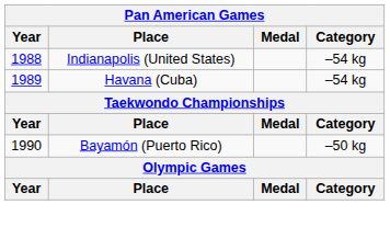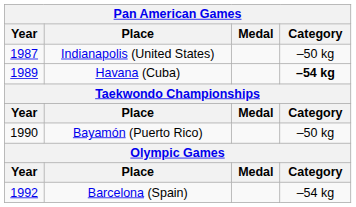 <table class="wikitable center col2izq" style="text-align:center;width:445px;">
 <tr>
 <th colspan="4"><a href='#'>Pan American Games</a></th>
 </tr>
 <tr>
 <th>Year</th>
 <th>Place</th>
 <th>Medal</th>
 <th>Category</th>
 </tr>
 <tr>
-<td><a href='#'>1988</a></td>
+<td><a href='#'>1987</a></td>
 <td><a href='#'>Indianapolis</a> (United States)</td>
 <td></td>
-<td>–54 kg</td>
+<td>–50 kg</td>
 </tr>
 <tr>
 <td><a href='#'>1989</a></td>
 <td><a href='#'>Havana</a> (Cuba)</td>
 <td></td>
-<td>–54 kg</td>
+<td><strong>–54 kg</strong></td>
 </tr>
 <tr>
 <th colspan="4"><a href='#'>Taekwondo Championships</a></th>
 </tr>
 <tr>
 <th>Year</th>
 <th>Place</th>
 <th>Medal</th>
 <th>Category</th>
 </tr>
 <tr>
 <td>1990</td>
 <td><a href='#'>Bayamón</a> (Puerto Rico)</td>
 <td></td>
 <td>–50 kg</td>
 </tr>
 <tr>
 <th colspan="4"><a href='#'>Olympic Games</a></th>
 </tr>
 <tr>
 <th>Year</th>
 <th>Place</th>
 <th>Medal</th>
 <th>Category</th>
 </tr>
+<tr>
+<td><a href='#'>1992</a></td>
+<td><a href='#'>Barcelona</a> (Spain)</td>
+<td></td>
+<td>–54 kg</td>
+</tr>
 </table>
